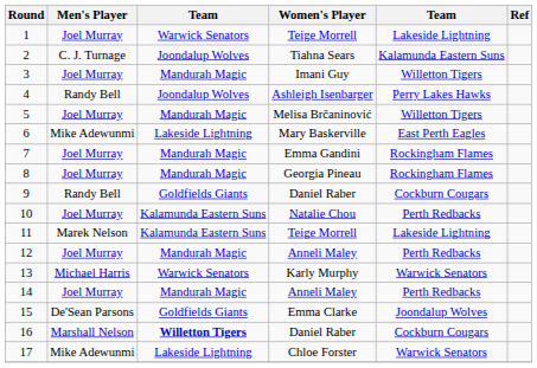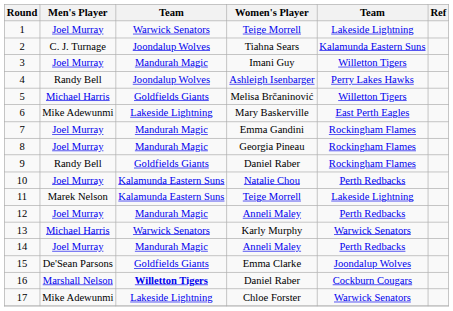 <table class="wikitable" style="text-align:center">
 <tr>
 <th>Round</th>
 <th>Men's Player</th>
 <th>Team</th>
 <th>Women's Player</th>
 <th>Team</th>
 <th>Ref</th>
 </tr>
 <tr>
 <td>1</td>
 <td><a href='#'>Joel Murray</a></td>
 <td><a href='#'>Warwick Senators</a></td>
 <td><a href='#'>Teige Morrell</a></td>
 <td><a href='#'>Lakeside Lightning</a></td>
 <td></td>
 </tr>
 <tr>
 <td>2</td>
 <td>C. J. Turnage</td>
 <td><a href='#'>Joondalup Wolves</a></td>
 <td>Tiahna Sears</td>
 <td><a href='#'>Kalamunda Eastern Suns</a></td>
 <td></td>
 </tr>
 <tr>
 <td>3</td>
 <td><a href='#'>Joel Murray</a></td>
 <td><a href='#'>Mandurah Magic</a></td>
 <td>Imani Guy</td>
 <td><a href='#'>Willetton Tigers</a></td>
 <td></td>
 </tr>
 <tr>
 <td>4</td>
 <td>Randy Bell</td>
 <td><a href='#'>Joondalup Wolves</a></td>
 <td><a href='#'>Ashleigh Isenbarger</a></td>
 <td><a href='#'>Perry Lakes Hawks</a></td>
 <td></td>
 </tr>
 <tr>
 <td>5</td>
-<td><a href='#'>Joel Murray</a></td>
-<td><a href='#'>Mandurah Magic</a></td>
+<td><a href='#'>Michael Harris</a></td>
+<td><a href='#'>Goldfields Giants</a></td>
 <td>Melisa Brčaninović</td>
 <td><a href='#'>Willetton Tigers</a></td>
 <td></td>
 </tr>
 <tr>
 <td>6</td>
 <td>Mike Adewunmi</td>
 <td><a href='#'>Lakeside Lightning</a></td>
 <td>Mary Baskerville</td>
 <td><a href='#'>East Perth Eagles</a></td>
 <td></td>
 </tr>
 <tr>
 <td>7</td>
 <td><a href='#'>Joel Murray</a></td>
 <td><a href='#'>Mandurah Magic</a></td>
 <td>Emma Gandini</td>
 <td><a href='#'>Rockingham Flames</a></td>
 <td></td>
 </tr>
 <tr>
 <td>8</td>
 <td><a href='#'>Joel Murray</a></td>
 <td><a href='#'>Mandurah Magic</a></td>
 <td>Georgia Pineau</td>
 <td><a href='#'>Rockingham Flames</a></td>
 <td></td>
 </tr>
 <tr>
 <td>9</td>
 <td>Randy Bell</td>
 <td><a href='#'>Goldfields Giants</a></td>
 <td>Daniel Raber</td>
-<td><a href='#'>Cockburn Cougars</a></td>
+<td><a href='#'>Rockingham Flames</a></td>
 <td></td>
 </tr>
 <tr>
 <td>10</td>
 <td><a href='#'>Joel Murray</a></td>
 <td><a href='#'>Kalamunda Eastern Suns</a></td>
 <td><a href='#'>Natalie Chou</a></td>
 <td><a href='#'>Perth Redbacks</a></td>
 <td></td>
 </tr>
 <tr>
 <td>11</td>
 <td>Marek Nelson</td>
 <td><a href='#'>Kalamunda Eastern Suns</a></td>
 <td><a href='#'>Teige Morrell</a></td>
 <td><a href='#'>Lakeside Lightning</a></td>
 <td></td>
 </tr>
 <tr>
 <td>12</td>
 <td><a href='#'>Joel Murray</a></td>
 <td><a href='#'>Mandurah Magic</a></td>
 <td><a href='#'>Anneli Maley</a></td>
 <td><a href='#'>Perth Redbacks</a></td>
 <td></td>
 </tr>
 <tr>
 <td>13</td>
 <td><a href='#'>Michael Harris</a></td>
 <td><a href='#'>Warwick Senators</a></td>
 <td>Karly Murphy</td>
 <td><a href='#'>Warwick Senators</a></td>
 <td></td>
 </tr>
 <tr>
 <td>14</td>
 <td><a href='#'>Joel Murray</a></td>
 <td><a href='#'>Mandurah Magic</a></td>
 <td><a href='#'>Anneli Maley</a></td>
 <td><a href='#'>Perth Redbacks</a></td>
 <td></td>
 </tr>
 <tr>
 <td>15</td>
 <td>De'Sean Parsons</td>
 <td><a href='#'>Goldfields Giants</a></td>
 <td>Emma Clarke</td>
 <td><a href='#'>Joondalup Wolves</a></td>
 <td></td>
 </tr>
 <tr>
 <td>16</td>
 <td><a href='#'>Marshall Nelson</a></td>
 <td><strong><a href='#'>Willetton Tigers</a></strong></td>
 <td>Daniel Raber</td>
 <td><a href='#'>Cockburn Cougars</a></td>
 <td></td>
 </tr>
 <tr>
 <td>17</td>
 <td>Mike Adewunmi</td>
 <td><a href='#'>Lakeside Lightning</a></td>
 <td>Chloe Forster</td>
 <td><a href='#'>Warwick Senators</a></td>
 <td></td>
 </tr>
 <tr>
 </tr>
 </table>
